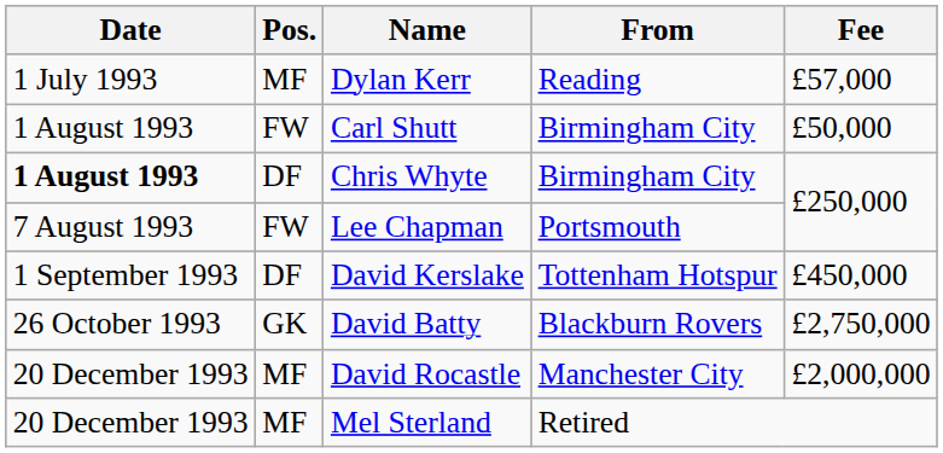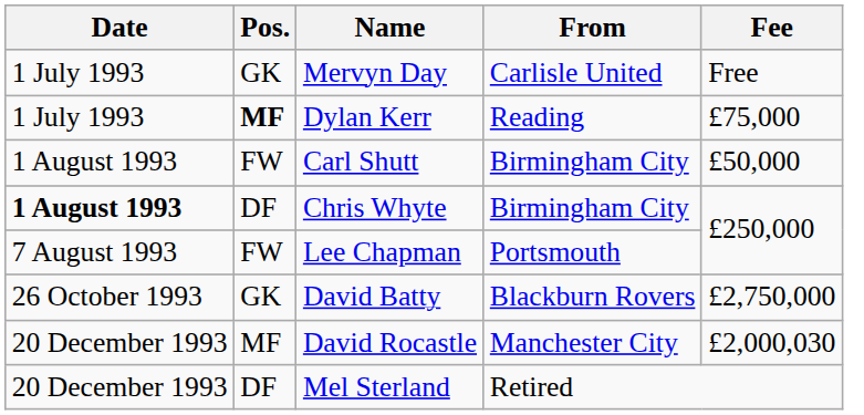 <table class="wikitable">
 <tr>
 <th>Date</th>
 <th>Pos.</th>
 <th>Name</th>
 <th>From</th>
 <th>Fee</th>
 </tr>
 <tr>
 <td>1 July 1993</td>
-<td>MF</td>
+<td>GK</td>
+<td> <a href='#'>Mervyn Day</a></td>
+<td> <a href='#'>Carlisle United</a></td>
+<td>Free</td>
+</tr>
+<tr>
+<td>1 July 1993</td>
+<td><strong>MF</strong></td>
 <td> <a href='#'>Dylan Kerr</a></td>
 <td> <a href='#'>Reading</a></td>
-<td>£57,000</td>
+<td>£75,000</td>
 </tr>
 <tr>
 <td>1 August 1993</td>
 <td>FW</td>
 <td> <a href='#'>Carl Shutt</a></td>
 <td> <a href='#'>Birmingham City</a></td>
 <td>£50,000</td>
 </tr>
 <tr>
 <td><strong>1 August 1993</strong></td>
 <td>DF</td>
 <td> <a href='#'>Chris Whyte</a></td>
 <td> <a href='#'>Birmingham City</a></td>
 <td rowspan="2">£250,000</td>
 </tr>
 <tr>
 <td>7 August 1993</td>
 <td>FW</td>
 <td> <a href='#'>Lee Chapman</a></td>
 <td> <a href='#'>Portsmouth</a></td>
 </tr>
 <tr>
-<td>1 September 1993</td>
-<td>DF</td>
-<td> <a href='#'>David Kerslake</a></td>
-<td> <a href='#'>Tottenham Hotspur</a></td>
-<td>£450,000</td>
-</tr>
-<tr>
 <td>26 October 1993</td>
 <td>GK</td>
 <td> <a href='#'>David Batty</a></td>
 <td> <a href='#'>Blackburn Rovers</a></td>
 <td>£2,750,000</td>
 </tr>
 <tr>
 <td>20 December 1993</td>
 <td>MF</td>
 <td> <a href='#'>David Rocastle</a></td>
 <td> <a href='#'>Manchester City</a></td>
-<td>£2,000,000</td>
+<td>£2,000,030</td>
 </tr>
 <tr>
 <td>20 December 1993</td>
-<td>MF</td>
+<td>DF</td>
 <td> <a href='#'>Mel Sterland</a></td>
 <td colspan=2>Retired</td>
 </tr>
 </table>
